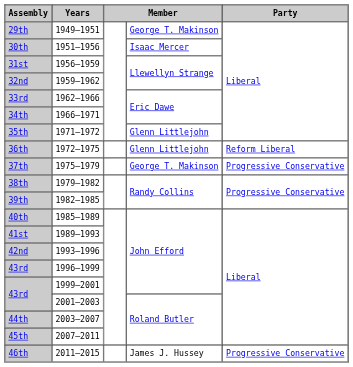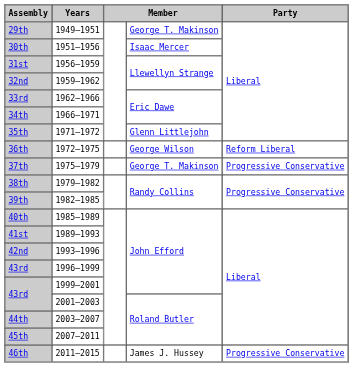 <table border=1 cellpadding=5 cellspacing=0>
 <tr bgcolor="CCCCCC">
 <th>Assembly</th>
 <th>Years</th>
 <th colspan="2">Member</th>
 <th>Party</th>
 </tr>
 <tr>
 <td bgcolor="CCCCCC"><a href='#'>29th</a></td>
 <td>1949–1951</td>
 <td rowspan=7 >   </td>
 <td rowspan=1><a href='#'>George T. Makinson</a></td>
 <td rowspan=7><a href='#'>Liberal</a></td>
 </tr>
 <tr>
 <td bgcolor="CCCCCC"><a href='#'>30th</a></td>
 <td>1951–1956</td>
 <td><a href='#'>Isaac Mercer</a></td>
 </tr>
 <tr>
 <td bgcolor="CCCCCC"><a href='#'>31st</a></td>
 <td>1956–1959</td>
 <td rowspan=2><a href='#'>Llewellyn Strange</a></td>
 </tr>
 <tr>
 <td bgcolor="CCCCCC"><a href='#'>32nd</a></td>
 <td>1959–1962</td>
 </tr>
 <tr>
 <td bgcolor="CCCCCC"><a href='#'>33rd</a></td>
 <td>1962–1966</td>
 <td rowspan=2><a href='#'>Eric Dawe</a></td>
 </tr>
 <tr>
 <td bgcolor="CCCCCC"><a href='#'>34th</a></td>
 <td>1966–1971</td>
 </tr>
 <tr>
 <td bgcolor="CCCCCC"><a href='#'>35th</a></td>
 <td>1971–1972</td>
 <td rowspan=1><a href='#'>Glenn Littlejohn</a></td>
 </tr>
 <tr>
 <td bgcolor="CCCCCC"><a href='#'>36th</a></td>
 <td>1972–1975</td>
 <td>   </td>
-<td rowspan=1><a href='#'>Glenn Littlejohn</a></td>
+<td><a href='#'>George Wilson</a></td>
 <td rowspan=1><a href='#'>Reform Liberal</a></td>
 </tr>
 <tr>
 <td bgcolor="CCCCCC"><a href='#'>37th</a></td>
 <td>1975–1979</td>
 <td rowspan=1 >   </td>
 <td rowspan=1><a href='#'>George T. Makinson</a></td>
 <td><a href='#'>Progressive Conservative</a></td>
 </tr>
 <tr>
 <td bgcolor="CCCCCC"><a href='#'>38th</a></td>
 <td>1979–1982</td>
 <td rowspan=2 >   </td>
 <td rowspan=2><a href='#'>Randy Collins</a></td>
 <td rowspan=2><a href='#'>Progressive Conservative</a></td>
 </tr>
 <tr>
 <td bgcolor="CCCCCC"><a href='#'>39th</a></td>
 <td>1982–1985</td>
 </tr>
 <tr>
 <td bgcolor="CCCCCC"><a href='#'>40th</a></td>
 <td>1985–1989</td>
 <td rowspan=8 >   </td>
 <td rowspan=5><a href='#'>John Efford</a></td>
 <td rowspan=8><a href='#'>Liberal</a></td>
 </tr>
 <tr>
 <td bgcolor="CCCCCC"><a href='#'>41st</a></td>
 <td>1989–1993</td>
 </tr>
 <tr>
 <td bgcolor="CCCCCC"><a href='#'>42nd</a></td>
 <td>1993–1996</td>
 </tr>
 <tr>
 <td bgcolor="CCCCCC"><a href='#'>43rd</a></td>
 <td>1996–1999</td>
 </tr>
 <tr>
 <td rowspan=2 bgcolor="CCCCCC"><a href='#'>43rd</a></td>
 <td>1999–2001</td>
 </tr>
 <tr>
 <td>2001–2003</td>
 <td rowspan=3><a href='#'>Roland Butler</a></td>
 </tr>
 <tr>
 <td bgcolor="CCCCCC"><a href='#'>44th</a></td>
 <td>2003–2007</td>
 </tr>
 <tr>
 <td bgcolor="CCCCCC"><a href='#'>45th</a></td>
 <td>2007–2011</td>
 </tr>
 <tr>
 <td bgcolor="CCCCCC"><a href='#'>46th</a></td>
 <td>2011–2015</td>
 <td rowspan=1 >   </td>
 <td>James J. Hussey</td>
 <td rowspan=1><a href='#'>Progressive Conservative</a></td>
 </tr>
 <tr>
 </tr>
 </table>
